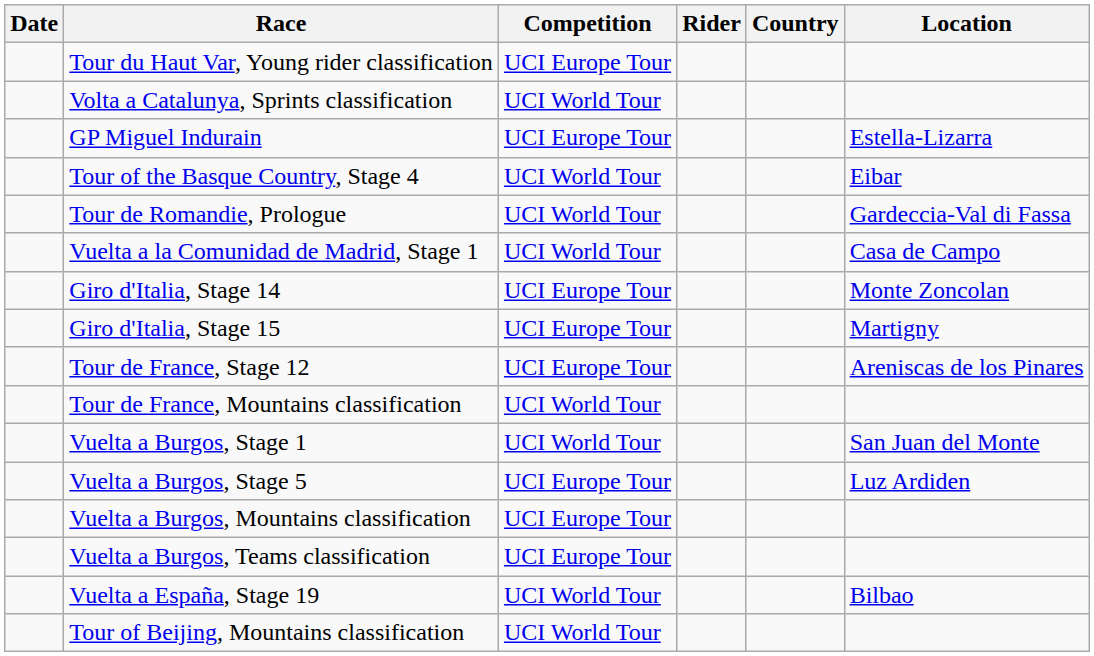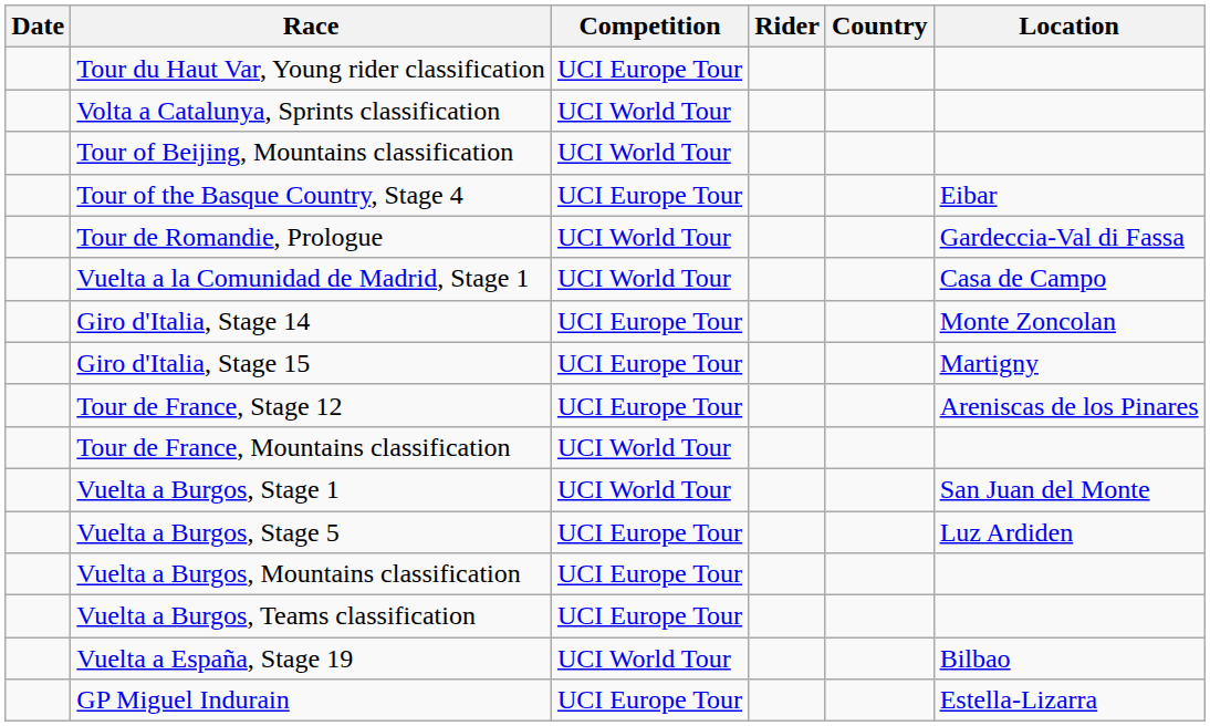 <table class="wikitable sortable">
 <tr>
 <th>Date</th>
 <th>Race</th>
 <th>Competition</th>
 <th>Rider</th>
 <th>Country</th>
 <th>Location</th>
 </tr>
 <tr>
 <td></td>
 <td><a href='#'>Tour du Haut Var</a>, Young rider classification</td>
 <td><a href='#'>UCI Europe Tour</a></td>
 <td></td>
 <td></td>
 <td></td>
 </tr>
 <tr>
 <td></td>
 <td><a href='#'>Volta a Catalunya</a>, Sprints classification</td>
 <td><a href='#'>UCI World Tour</a></td>
 <td></td>
 <td></td>
 <td></td>
 </tr>
 <tr>
 <td></td>
-<td><a href='#'>GP Miguel Indurain</a></td>
-<td><a href='#'>UCI Europe Tour</a></td>
+<td><a href='#'>Tour of Beijing</a>, Mountains classification</td>
+<td><a href='#'>UCI World Tour</a></td>
 <td></td>
 <td></td>
-<td><a href='#'>Estella-Lizarra</a></td>
+<td></td>
 </tr>
 <tr>
 <td></td>
 <td><a href='#'>Tour of the Basque Country</a>, Stage 4</td>
-<td><a href='#'>UCI World Tour</a></td>
+<td><a href='#'>UCI Europe Tour</a></td>
 <td></td>
 <td></td>
 <td><a href='#'>Eibar</a></td>
 </tr>
 <tr>
 <td></td>
 <td><a href='#'>Tour de Romandie</a>, Prologue</td>
 <td><a href='#'>UCI World Tour</a></td>
 <td></td>
 <td></td>
 <td><a href='#'>Gardeccia-Val di Fassa</a></td>
 </tr>
 <tr>
 <td></td>
 <td><a href='#'>Vuelta a la Comunidad de Madrid</a>, Stage 1</td>
 <td><a href='#'>UCI World Tour</a></td>
 <td></td>
 <td></td>
 <td><a href='#'>Casa de Campo</a></td>
 </tr>
 <tr>
 <td></td>
 <td><a href='#'>Giro d'Italia</a>, Stage 14</td>
 <td><a href='#'>UCI Europe Tour</a></td>
 <td></td>
 <td></td>
 <td><a href='#'>Monte Zoncolan</a></td>
 </tr>
 <tr>
 <td></td>
 <td><a href='#'>Giro d'Italia</a>, Stage 15</td>
 <td><a href='#'>UCI Europe Tour</a></td>
 <td></td>
 <td></td>
 <td><a href='#'>Martigny</a></td>
 </tr>
 <tr>
 <td></td>
 <td><a href='#'>Tour de France</a>, Stage 12</td>
 <td><a href='#'>UCI Europe Tour</a></td>
 <td></td>
 <td></td>
 <td><a href='#'>Areniscas de los Pinares</a></td>
 </tr>
 <tr>
 <td></td>
 <td><a href='#'>Tour de France</a>, Mountains classification</td>
 <td><a href='#'>UCI World Tour</a></td>
 <td></td>
 <td></td>
 <td></td>
 </tr>
 <tr>
 <td></td>
 <td><a href='#'>Vuelta a Burgos</a>, Stage 1</td>
 <td><a href='#'>UCI World Tour</a></td>
 <td></td>
 <td></td>
 <td><a href='#'>San Juan del Monte</a></td>
 </tr>
 <tr>
 <td></td>
 <td><a href='#'>Vuelta a Burgos</a>, Stage 5</td>
 <td><a href='#'>UCI Europe Tour</a></td>
 <td></td>
 <td></td>
 <td><a href='#'>Luz Ardiden</a></td>
 </tr>
 <tr>
 <td></td>
 <td><a href='#'>Vuelta a Burgos</a>, Mountains classification</td>
 <td><a href='#'>UCI Europe Tour</a></td>
 <td></td>
 <td></td>
 <td></td>
 </tr>
 <tr>
 <td></td>
 <td><a href='#'>Vuelta a Burgos</a>, Teams classification</td>
 <td><a href='#'>UCI Europe Tour</a></td>
 <td align="center"></td>
 <td></td>
 <td></td>
 </tr>
 <tr>
 <td></td>
 <td><a href='#'>Vuelta a España</a>, Stage 19</td>
 <td><a href='#'>UCI World Tour</a></td>
 <td></td>
 <td></td>
 <td><a href='#'>Bilbao</a></td>
 </tr>
 <tr>
 <td></td>
-<td><a href='#'>Tour of Beijing</a>, Mountains classification</td>
-<td><a href='#'>UCI World Tour</a></td>
+<td><a href='#'>GP Miguel Indurain</a></td>
+<td><a href='#'>UCI Europe Tour</a></td>
 <td></td>
 <td></td>
-<td></td>
+<td><a href='#'>Estella-Lizarra</a></td>
 </tr>
 </table>
